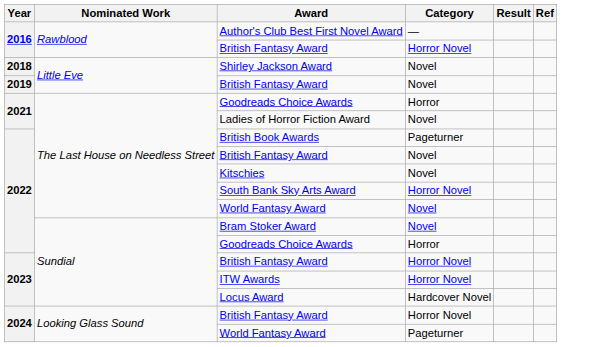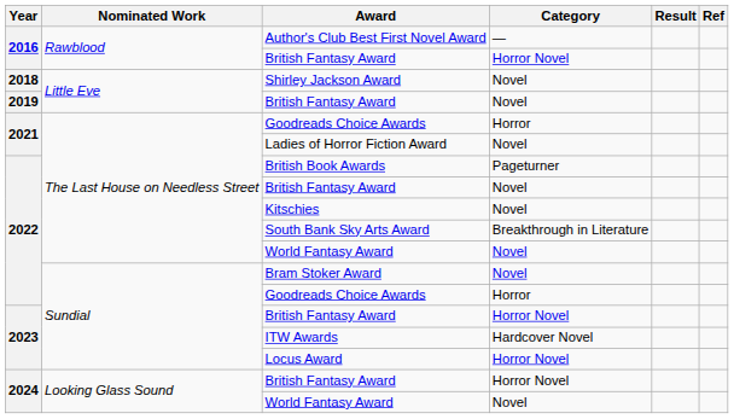 <table class="wikitable sortable">
 <tr>
 <th>Year</th>
 <th>Nominated Work</th>
 <th>Award</th>
 <th>Category</th>
 <th>Result</th>
 <th>Ref</th>
 </tr>
 <tr>
 <th rowspan="2"><a href='#'>2016</a></th>
 <td rowspan="2"><em><a href='#'>Rawblood</a></em></td>
 <td><a href='#'>Author's Club Best First Novel Award</a></td>
 <td>—</td>
 <td></td>
 <td></td>
 </tr>
 <tr>
 <td><a href='#'>British Fantasy Award</a></td>
 <td><a href='#'>Horror Novel</a></td>
 <td></td>
 <td></td>
 </tr>
 <tr>
 <th>2018</th>
 <td rowspan="2"><em><a href='#'>Little Eve</a></em></td>
 <td><a href='#'>Shirley Jackson Award</a></td>
 <td SJA–Novel>Novel</td>
 <td></td>
 <td></td>
 </tr>
 <tr>
 <th>2019</th>
 <td><a href='#'>British Fantasy Award</a></td>
 <td SJA–Novel>Novel</td>
 <td></td>
 <td></td>
 </tr>
 <tr>
 <th rowspan="2">2021</th>
 <td rowspan="7"><em>The Last House on Needless Street</em></td>
 <td><a href='#'>Goodreads Choice Awards</a></td>
 <td>Horror</td>
 <td></td>
 <td></td>
 </tr>
 <tr>
 <td>Ladies of Horror Fiction Award</td>
 <td>Novel</td>
 <td></td>
 <td></td>
 </tr>
 <tr>
 <th rowspan="7">2022</th>
 <td><a href='#'>British Book Awards</a></td>
 <td>Pageturner</td>
 <td></td>
 <td></td>
 </tr>
 <tr>
 <td><a href='#'>British Fantasy Award</a></td>
 <td>Novel</td>
 <td></td>
 <td></td>
 </tr>
 <tr>
 <td><a href='#'>Kitschies</a></td>
 <td>Novel</td>
 <td></td>
 <td></td>
 </tr>
 <tr>
 <td><a href='#'>South Bank Sky Arts Award</a></td>
-<td><a href='#'>Horror Novel</a></td>
+<td>Breakthrough in Literature</td>
 <td></td>
 <td></td>
 </tr>
 <tr>
 <td><a href='#'>World Fantasy Award</a></td>
 <td><a href='#'>Novel</a></td>
 <td></td>
 <td></td>
 </tr>
 <tr>
 <td rowspan="5"><em>Sundial</em></td>
 <td><a href='#'>Bram Stoker Award</a></td>
 <td><a href='#'>Novel</a></td>
 <td></td>
 <td></td>
 </tr>
 <tr>
 <td><a href='#'>Goodreads Choice Awards</a></td>
 <td>Horror</td>
 <td></td>
 <td></td>
 </tr>
 <tr>
 <th rowspan="3">2023</th>
 <td><a href='#'>British Fantasy Award</a></td>
 <td><a href='#'>Horror Novel</a></td>
 <td></td>
 <td></td>
 </tr>
 <tr>
 <td><a href='#'>ITW Awards</a></td>
-<td><a href='#'>Horror Novel</a></td>
+<td>Hardcover Novel</td>
 <td></td>
 <td></td>
 </tr>
 <tr>
 <td><a href='#'>Locus Award</a></td>
-<td>Hardcover Novel</td>
+<td><a href='#'>Horror Novel</a></td>
 <td></td>
 <td></td>
 </tr>
 <tr>
 <th rowspan="2">2024</th>
 <td rowspan="2"><em>Looking Glass Sound</em></td>
 <td><a href='#'>British Fantasy Award</a></td>
 <td>Horror Novel</td>
 <td></td>
 <td></td>
 </tr>
 <tr>
 <td><a href='#'>World Fantasy Award</a></td>
-<td>Pageturner</td>
+<td>Novel</td>
 <td></td>
 <td></td>
 </tr>
 </table>
